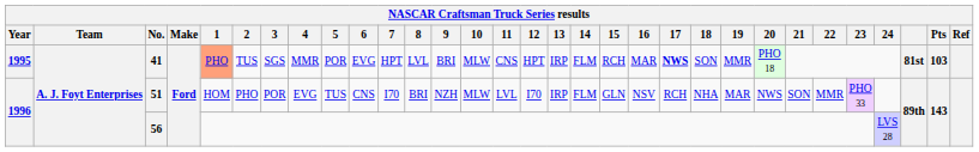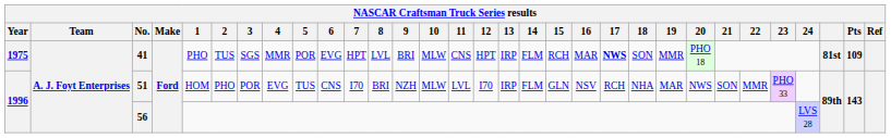 <table class="wikitable" style="text-align:center; font-size:75%">
 <tr>
 <th colspan=45><a href='#'>NASCAR Craftsman Truck Series</a> results</th>
 </tr>
 <tr>
 <th>Year</th>
 <th>Team</th>
 <th>No.</th>
 <th>Make</th>
 <th>1</th>
 <th>2</th>
 <th>3</th>
 <th>4</th>
 <th>5</th>
 <th>6</th>
 <th>7</th>
 <th>8</th>
 <th>9</th>
 <th>10</th>
 <th>11</th>
 <th>12</th>
 <th>13</th>
 <th>14</th>
 <th>15</th>
 <th>16</th>
 <th>17</th>
 <th>18</th>
 <th>19</th>
 <th>20</th>
 <th>21</th>
 <th>22</th>
 <th>23</th>
 <th>24</th>
 <th></th>
 <th>Pts</th>
 <th>Ref</th>
 </tr>
 <tr>
-<th><a href='#'>1995</a></th>
+<th><a href='#'>1975</a></th>
 <th rowspan=3><a href='#'>A. J. Foyt Enterprises</a></th>
 <th>41</th>
 <th rowspan=3><a href='#'>Ford</a></th>
-<td style="background: lightsalmon;"><a href='#'>PHO</a></td>
+<td><a href='#'>PHO</a></td>
 <td><a href='#'>TUS</a></td>
 <td><a href='#'>SGS</a></td>
 <td><a href='#'>MMR</a></td>
 <td><a href='#'>POR</a></td>
 <td><a href='#'>EVG</a></td>
 <td><a href='#'>HPT</a></td>
 <td><a href='#'>LVL</a></td>
 <td><a href='#'>BRI</a></td>
 <td><a href='#'>MLW</a></td>
 <td><a href='#'>CNS</a></td>
 <td><a href='#'>HPT</a></td>
 <td><a href='#'>IRP</a></td>
 <td><a href='#'>FLM</a></td>
 <td><a href='#'>RCH</a></td>
 <td><a href='#'>MAR</a></td>
 <td><strong><a href='#'>NWS</a></strong></td>
 <td><a href='#'>SON</a></td>
 <td><a href='#'>MMR</a></td>
 <td style="background:#DFFFDF;"><a href='#'>PHO</a><br><small>18</small></td>
 <td colspan=4></td>
 <th>81st</th>
-<th>103</th>
+<th>109</th>
 <th></th>
 </tr>
 <tr>
 <th rowspan=2><a href='#'>1996</a></th>
 <th>51</th>
 <td><a href='#'>HOM</a></td>
 <td><a href='#'>PHO</a></td>
 <td><a href='#'>POR</a></td>
 <td><a href='#'>EVG</a></td>
 <td><a href='#'>TUS</a></td>
 <td><a href='#'>CNS</a></td>
 <td><a href='#'>I70</a></td>
 <td><a href='#'>BRI</a></td>
 <td><a href='#'>NZH</a></td>
 <td><a href='#'>MLW</a></td>
 <td><a href='#'>LVL</a></td>
 <td><a href='#'>I70</a></td>
 <td><a href='#'>IRP</a></td>
 <td><a href='#'>FLM</a></td>
 <td><a href='#'>GLN</a></td>
 <td><a href='#'>NSV</a></td>
 <td><a href='#'>RCH</a></td>
 <td><a href='#'>NHA</a></td>
 <td><a href='#'>MAR</a></td>
 <td><a href='#'>NWS</a></td>
 <td><a href='#'>SON</a></td>
 <td><a href='#'>MMR</a></td>
 <td style="background:#EFCFFF;"><a href='#'>PHO</a><br><small>33</small></td>
 <td></td>
 <th rowspan=2>89th</th>
 <th rowspan=2>143</th>
 <th rowspan=2></th>
 </tr>
 <tr>
 <th>56</th>
 <td colspan=23></td>
 <td style="background:#CFCFFF;"><a href='#'>LVS</a><br><small>28</small></td>
 </tr>
 </table>
